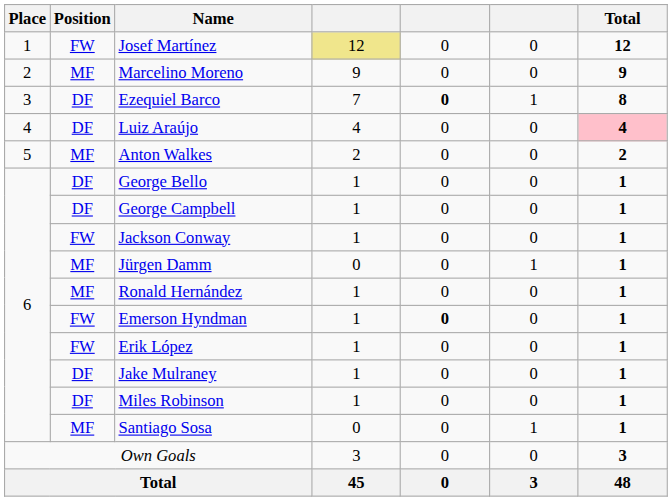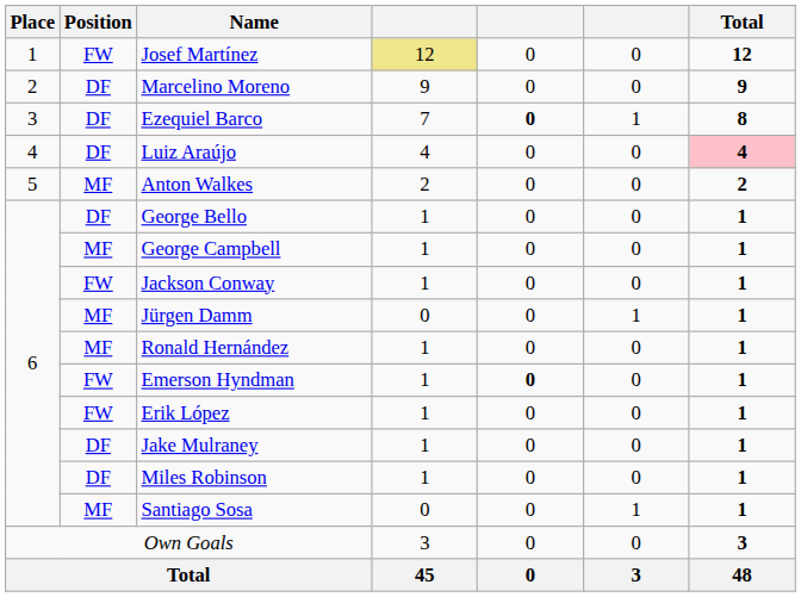 <table class="wikitable" style="font-size: 95%; text-align: center;">
 <tr>
 <th width=30>Place</th>
 <th width=30>Position</th>
 <th width=175>Name</th>
 <th width=75></th>
 <th width=75></th>
 <th width=75></th>
 <th width=75>Total</th>
 </tr>
 <tr>
 <td>1</td>
 <td><a href='#'>FW</a></td>
 <td align="left"> <a href='#'>Josef Martínez</a></td>
 <td style="background: khaki;">12</td>
 <td>0</td>
 <td>0</td>
 <td><strong>12</strong></td>
 </tr>
 <tr>
 <td>2</td>
-<td><a href='#'>MF</a></td>
+<td><a href='#'>DF</a></td>
 <td align="left"> <a href='#'>Marcelino Moreno</a></td>
 <td>9</td>
 <td>0</td>
 <td>0</td>
 <td><strong>9</strong></td>
 </tr>
 <tr>
 <td>3</td>
 <td><a href='#'>DF</a></td>
 <td align="left"> <a href='#'>Ezequiel Barco</a></td>
 <td>7</td>
 <td><strong>0</strong></td>
 <td>1</td>
 <td><strong>8</strong></td>
 </tr>
 <tr>
 <td>4</td>
 <td><a href='#'>DF</a></td>
 <td align="left"> <a href='#'>Luiz Araújo</a></td>
 <td>4</td>
 <td>0</td>
 <td>0</td>
 <td style="background: pink;"><strong>4</strong></td>
 </tr>
 <tr>
 <td>5</td>
 <td><a href='#'>MF</a></td>
 <td align="left"> <a href='#'>Anton Walkes</a></td>
 <td>2</td>
 <td>0</td>
 <td>0</td>
 <td><strong>2</strong></td>
 </tr>
 <tr>
 <td rowspan=10>6</td>
 <td><a href='#'>DF</a></td>
 <td align="left"> <a href='#'>George Bello</a></td>
 <td>1</td>
 <td>0</td>
 <td>0</td>
 <td><strong>1</strong></td>
 </tr>
 <tr>
-<td><a href='#'>DF</a></td>
+<td><a href='#'>MF</a></td>
 <td align="left"> <a href='#'>George Campbell</a></td>
 <td>1</td>
 <td>0</td>
 <td>0</td>
 <td><strong>1</strong></td>
 </tr>
 <tr>
 <td><a href='#'>FW</a></td>
 <td align="left"> <a href='#'>Jackson Conway</a></td>
 <td>1</td>
 <td>0</td>
 <td>0</td>
 <td><strong>1</strong></td>
 </tr>
 <tr>
 <td><a href='#'>MF</a></td>
 <td align="left"> <a href='#'>Jürgen Damm</a></td>
 <td>0</td>
 <td>0</td>
 <td>1</td>
 <td><strong>1</strong></td>
 </tr>
 <tr>
 <td><a href='#'>MF</a></td>
 <td align="left"> <a href='#'>Ronald Hernández</a></td>
 <td>1</td>
 <td>0</td>
 <td>0</td>
 <td><strong>1</strong></td>
 </tr>
 <tr>
 <td><a href='#'>FW</a></td>
 <td align="left"> <a href='#'>Emerson Hyndman</a></td>
 <td>1</td>
 <td><strong>0</strong></td>
 <td>0</td>
 <td><strong>1</strong></td>
 </tr>
 <tr>
 <td><a href='#'>FW</a></td>
 <td align="left"> <a href='#'>Erik López</a></td>
 <td>1</td>
 <td>0</td>
 <td>0</td>
 <td><strong>1</strong></td>
 </tr>
 <tr>
 <td><a href='#'>DF</a></td>
 <td align="left"> <a href='#'>Jake Mulraney</a></td>
 <td>1</td>
 <td>0</td>
 <td>0</td>
 <td><strong>1</strong></td>
 </tr>
 <tr>
 <td><a href='#'>DF</a></td>
 <td align="left"> <a href='#'>Miles Robinson</a></td>
 <td>1</td>
 <td>0</td>
 <td>0</td>
 <td><strong>1</strong></td>
 </tr>
 <tr>
 <td><a href='#'>MF</a></td>
 <td align="left"> <a href='#'>Santiago Sosa</a></td>
 <td>0</td>
 <td>0</td>
 <td>1</td>
 <td><strong>1</strong></td>
 </tr>
 <tr>
 <td colspan="3"><em>Own Goals</em></td>
 <td>3</td>
 <td>0</td>
 <td>0</td>
 <td><strong>3</strong></td>
 </tr>
 <tr>
 <th colspan="3">Total</th>
 <th>45</th>
 <th>0</th>
 <th>3</th>
 <th>48</th>
 </tr>
 </table>
